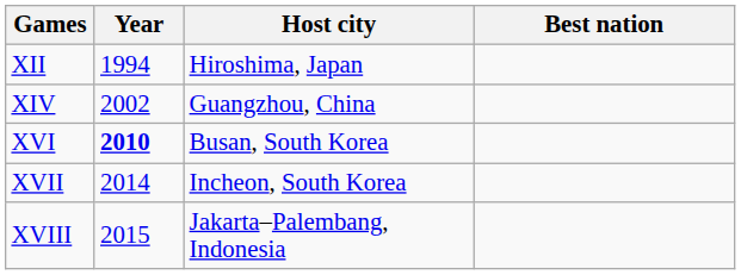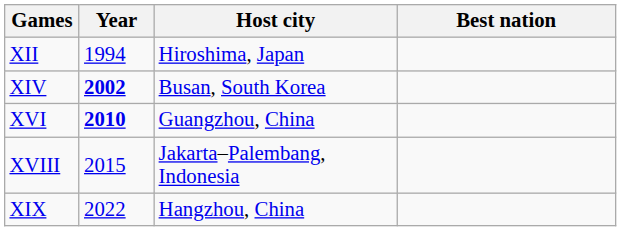 <table class=wikitable>
 <tr>
 <th width=50>Games</th>
 <th width=50>Year</th>
 <th width=180>Host city</th>
 <th width=160>Best nation</th>
 </tr>
 <tr>
 <td><a href='#'>XII</a></td>
 <td><a href='#'>1994</a></td>
 <td><a href='#'>Hiroshima</a>, <a href='#'>Japan</a></td>
 <td></td>
 </tr>
 <tr>
 <td><a href='#'>XIV</a></td>
-<td><a href='#'>2002</a></td>
-<td><a href='#'>Guangzhou</a>, <a href='#'>China</a></td>
+<td><strong><a href='#'>2002</a></strong></td>
+<td><a href='#'>Busan</a>, <a href='#'>South Korea</a></td>
 <td></td>
 </tr>
 <tr>
 <td><a href='#'>XVI</a></td>
 <td><strong><a href='#'>2010</a></strong></td>
-<td><a href='#'>Busan</a>, <a href='#'>South Korea</a></td>
-<td></td>
-</tr>
-<tr>
-<td><a href='#'>XVII</a></td>
-<td><a href='#'>2014</a></td>
-<td><a href='#'>Incheon</a>, <a href='#'>South Korea</a></td>
+<td><a href='#'>Guangzhou</a>, <a href='#'>China</a></td>
 <td></td>
 </tr>
 <tr>
 <td><a href='#'>XVIII</a></td>
 <td><a href='#'>2015</a></td>
 <td><a href='#'>Jakarta</a>–<a href='#'>Palembang</a>, <a href='#'>Indonesia</a></td>
 <td></td>
 </tr>
+<tr>
+<td><a href='#'>XIX</a></td>
+<td><a href='#'>2022</a></td>
+<td><a href='#'>Hangzhou</a>, <a href='#'>China</a></td>
+<td></td>
+</tr>
 </table>
